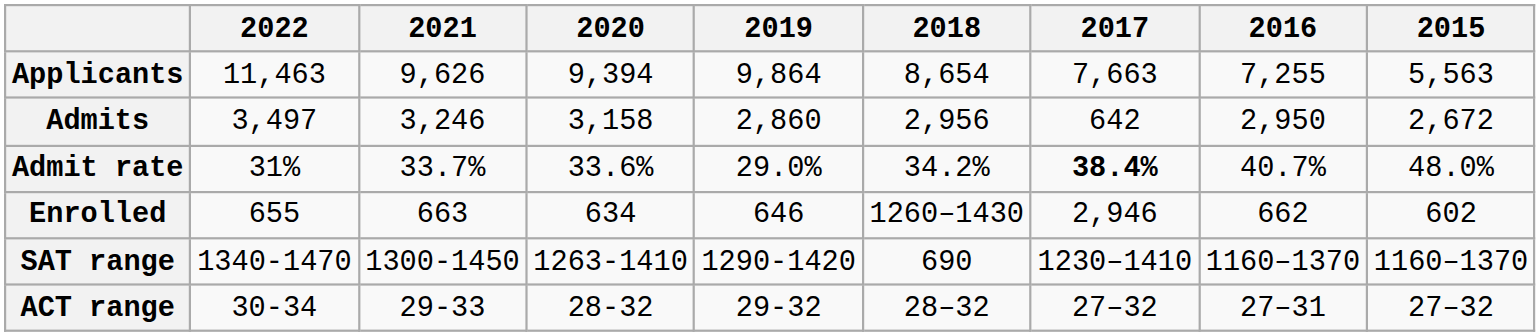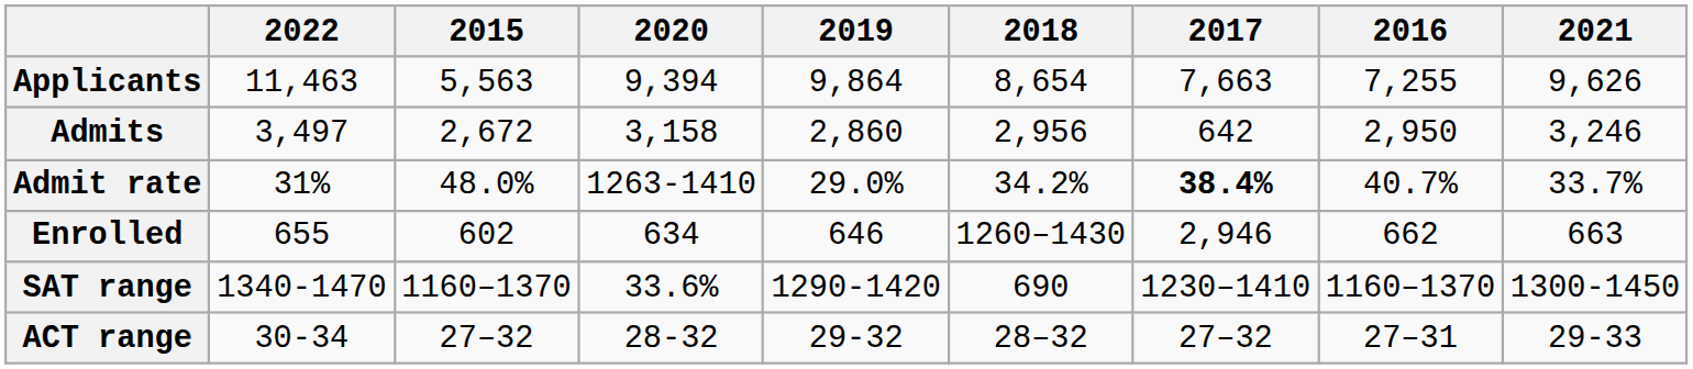 <table class="wikitable">
 <tr>
 <th> </th>
 <th>2022</th>
-<th>2021</th>
+<th>2015</th>
 <th>2020</th>
 <th>2019</th>
 <th>2018</th>
 <th>2017</th>
 <th>2016</th>
-<th>2015</th>
+<th>2021</th>
 </tr>
 <tr align="center">
 <th>Applicants</th>
 <td>11,463</td>
-<td>9,626</td>
+<td>5,563</td>
 <td>9,394</td>
 <td>9,864</td>
 <td>8,654</td>
 <td>7,663</td>
 <td>7,255</td>
-<td>5,563</td>
+<td>9,626</td>
 </tr>
 <tr align="center">
 <th>Admits</th>
 <td>3,497</td>
-<td>3,246</td>
+<td>2,672</td>
 <td>3,158</td>
 <td>2,860</td>
 <td>2,956</td>
 <td>642</td>
 <td>2,950</td>
-<td>2,672</td>
+<td>3,246</td>
 </tr>
 <tr align="center">
 <th>Admit rate</th>
 <td>31%</td>
-<td>33.7%</td>
-<td>33.6%</td>
+<td>48.0%</td>
+<td>1263-1410</td>
 <td>29.0%</td>
 <td>34.2%</td>
 <td><strong>38.4%</strong></td>
 <td>40.7%</td>
-<td>48.0%</td>
+<td>33.7%</td>
 </tr>
 <tr align="center">
 <th>Enrolled</th>
 <td>655</td>
-<td>663</td>
+<td>602</td>
 <td>634</td>
 <td>646</td>
 <td>1260–1430</td>
 <td>2,946</td>
 <td>662</td>
-<td>602</td>
+<td>663</td>
 </tr>
 <tr align="center">
 <th>SAT range</th>
 <td>1340-1470</td>
-<td>1300-1450</td>
-<td>1263-1410</td>
+<td>1160–1370</td>
+<td>33.6%</td>
 <td>1290-1420</td>
 <td>690</td>
 <td>1230–1410</td>
 <td>1160–1370</td>
-<td>1160–1370</td>
+<td>1300-1450</td>
 </tr>
 <tr align="center">
 <th>ACT range</th>
 <td>30-34</td>
-<td>29-33</td>
+<td>27–32</td>
 <td>28-32</td>
 <td>29-32</td>
 <td>28–32</td>
 <td>27–32</td>
 <td>27–31</td>
-<td>27–32</td>
+<td>29-33</td>
 </tr>
 </table>
